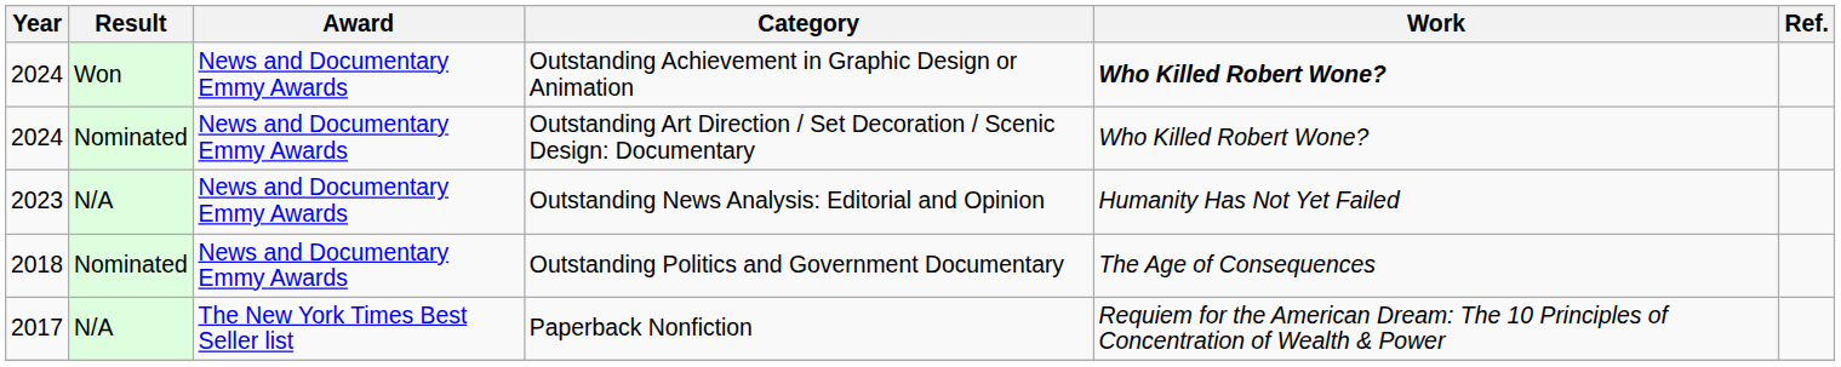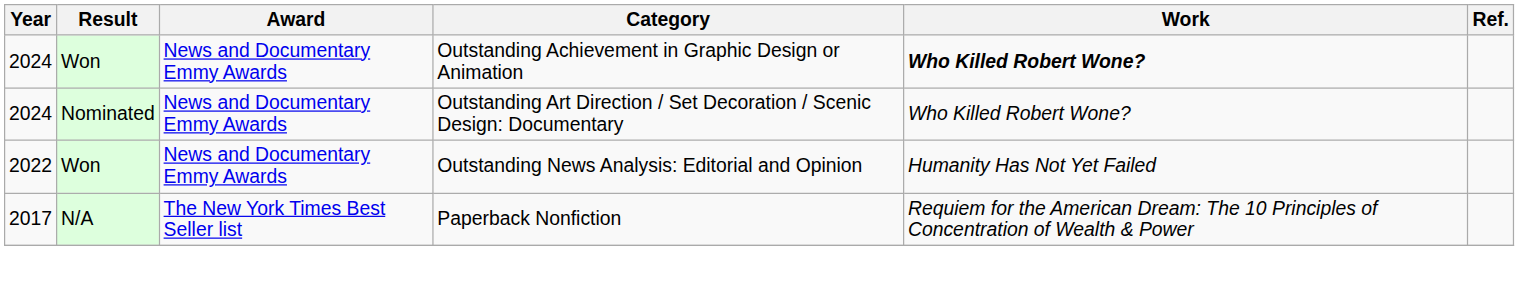 <table class="wikitable">
 <tr>
 <th>Year</th>
 <th>Result</th>
 <th>Award</th>
 <th>Category</th>
 <th>Work</th>
 <th>Ref.</th>
 </tr>
 <tr>
 <td>2024</td>
 <td style="background: #ddffdd">Won</td>
 <td><a href='#'>News and Documentary Emmy Awards</a></td>
 <td>Outstanding Achievement in Graphic Design or Animation</td>
 <td><strong><em>Who Killed Robert Wone?</em></strong></td>
 <td></td>
 </tr>
 <tr>
 <td>2024</td>
 <td style="background: #ddffdd">Nominated</td>
 <td><a href='#'>News and Documentary Emmy Awards</a></td>
 <td>Outstanding Art Direction / Set Decoration / Scenic Design: Documentary</td>
 <td><em>Who Killed Robert Wone?</em></td>
 <td></td>
 </tr>
 <tr>
-<td>2023</td>
-<td style="background: #ddffdd">N/A</td>
+<td>2022</td>
+<td style="background: #ddffdd">Won</td>
 <td><a href='#'>News and Documentary Emmy Awards</a></td>
 <td>Outstanding News Analysis: Editorial and Opinion</td>
 <td><em>Humanity Has Not Yet Failed</em></td>
-<td></td>
-</tr>
-<tr>
-<td>2018</td>
-<td style="background: #ddffdd">Nominated</td>
-<td><a href='#'>News and Documentary Emmy Awards</a></td>
-<td>Outstanding Politics and Government Documentary</td>
-<td><em>The Age of Consequences</em></td>
 <td></td>
 </tr>
 <tr>
 <td>2017</td>
 <td style="background: #ddffdd">N/A</td>
 <td><a href='#'>The New York Times Best Seller list</a></td>
 <td>Paperback Nonfiction</td>
 <td><em>Requiem for the American Dream: The 10 Principles of Concentration of Wealth & Power</em></td>
 <td></td>
 </tr>
 <tr>
 </tr>
 </table>
